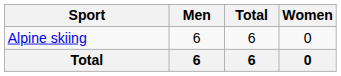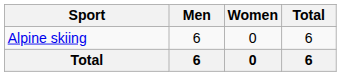 <table class="wikitable sortable" style="text-align:center;">
 <tr>
 <th width=180>Sport</th>
 <th width=55>Men</th>
+<th width=55>Women</th>
 <th width=55>Total</th>
-<th width=55>Women</th>
 </tr>
 <tr>
 <td align=left><a href='#'>Alpine skiing</a></td>
 <td>6</td>
+<td>0</td>
 <td>6</td>
-<td>0</td>
 </tr>
 <tr>
 <th>Total</th>
 <th>6</th>
+<th>0</th>
 <th>6</th>
-<th>0</th>
 </tr>
 </table>
